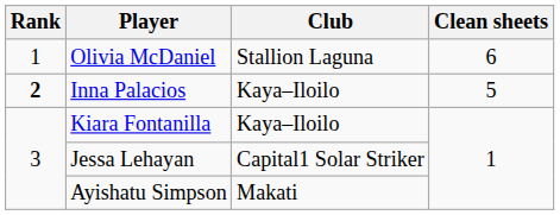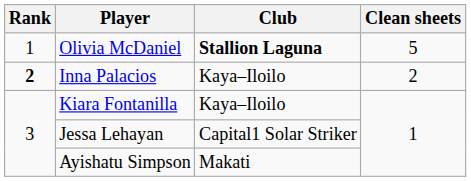 <table class="wikitable" style="text-align:center">
 <tr>
 <th>Rank</th>
 <th>Player</th>
 <th>Club</th>
 <th>Clean sheets</th>
 </tr>
 <tr>
 <td>1</td>
 <td align="left"> <a href='#'>Olivia McDaniel</a></td>
-<td align="left">Stallion Laguna</td>
-<td>6</td>
+<td align="left"><strong>Stallion Laguna</strong></td>
+<td>5</td>
 </tr>
 <tr>
 <td><strong>2</strong></td>
 <td align="left"> <a href='#'>Inna Palacios</a></td>
 <td align="left">Kaya–Iloilo</td>
-<td>5</td>
+<td>2</td>
 </tr>
 <tr>
 <td rowspan=3>3</td>
 <td align="left"> <a href='#'>Kiara Fontanilla</a></td>
 <td align="left">Kaya–Iloilo</td>
 <td rowspan=3>1</td>
 </tr>
 <tr>
 <td align="left"> Jessa Lehayan</td>
 <td align="left">Capital1 Solar Striker</td>
 </tr>
 <tr>
 <td align="left"> Ayishatu Simpson</td>
 <td align="left">Makati</td>
 </tr>
 </table>
